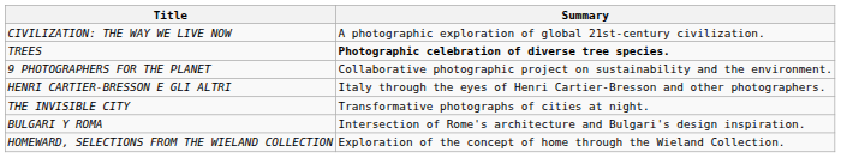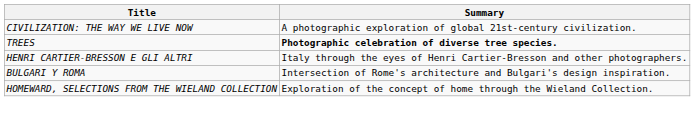 <table class="wikitable">
 <tr>
 <th>Title</th>
 <th>Summary</th>
 </tr>
 <tr>
 <td><em>CIVILIZATION: THE WAY WE LIVE NOW</em></td>
 <td>A photographic exploration of global 21st-century civilization.</td>
 </tr>
 <tr>
 <td><em>TREES</em></td>
 <td><strong>Photographic celebration of diverse tree species.</strong></td>
 </tr>
 <tr>
-<td><em>9 PHOTOGRAPHERS FOR THE PLANET</em></td>
-<td>Collaborative photographic project on sustainability and the environment.</td>
-</tr>
-<tr>
 <td><em>HENRI CARTIER-BRESSON E GLI ALTRI</em></td>
 <td>Italy through the eyes of Henri Cartier-Bresson and other photographers.</td>
-</tr>
-<tr>
-<td><em>THE INVISIBLE CITY</em></td>
-<td>Transformative photographs of cities at night.</td>
 </tr>
 <tr>
 <td><em>BULGARI Y ROMA</em></td>
 <td>Intersection of Rome's architecture and Bulgari's design inspiration.</td>
 </tr>
 <tr>
 <td><em>HOMEWARD, SELECTIONS FROM THE WIELAND COLLECTION</em></td>
 <td>Exploration of the concept of home through the Wieland Collection.</td>
 </tr>
 </table>
